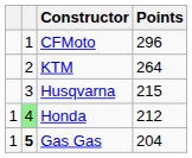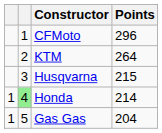 <table class="wikitable" style="font-size: 95%;">
 <tr>
 <th></th>
 <th></th>
 <th>Constructor</th>
 <th>Points</th>
 </tr>
 <tr>
 <td></td>
 <td align=center>1</td>
 <td> <a href='#'>CFMoto</a></td>
 <td align=left>296</td>
 </tr>
 <tr>
 <td></td>
 <td align=center>2</td>
 <td> <a href='#'>KTM</a></td>
 <td align=left>264</td>
 </tr>
 <tr>
 <td></td>
 <td align=center>3</td>
 <td> <a href='#'>Husqvarna</a></td>
 <td align=left>215</td>
 </tr>
 <tr>
 <td> 1</td>
 <td align=center style="background: lightgreen;">4</td>
 <td> <a href='#'>Honda</a></td>
-<td align=left>212</td>
+<td align=left>214</td>
 </tr>
 <tr>
 <td> 1</td>
-<td align=center><strong>5</strong></td>
+<td align=center>5</td>
 <td> <a href='#'>Gas Gas</a></td>
 <td align=left>204</td>
 </tr>
 </table>
